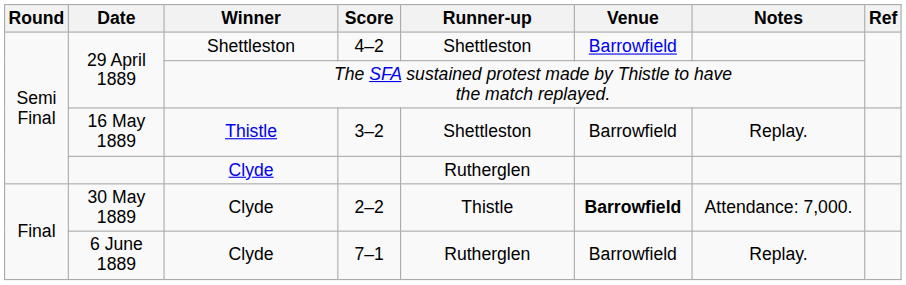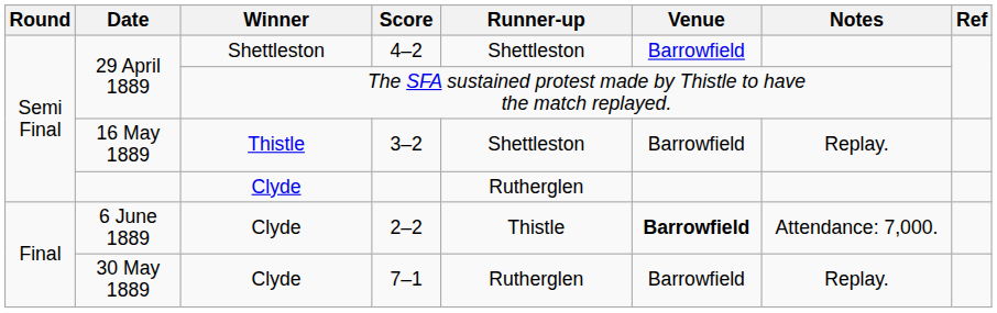 <table class="wikitable sortable" style="text-align: center;">
 <tr>
 <th width="50">Round</th>
 <th width="80">Date</th>
 <th width="150">Winner</th>
 <th width="50">Score</th>
 <th width="150">Runner-up</th>
 <th width="100">Venue</th>
 <th width="150">Notes</th>
 <th>Ref</th>
 </tr>
 <tr>
 <td rowspan = "4">Semi Final</td>
 <td rowspan = "2">29 April 1889</td>
 <td>Shettleston</td>
 <td>4–2</td>
 <td>Shettleston</td>
 <td><a href='#'>Barrowfield</a></td>
 <td></td>
 <td rowspan = "2"></td>
 </tr>
 <tr>
 <td colspan = "6"><em>The <a href='#'>SFA</a> sustained protest made by Thistle to have<br>the match replayed.</em></td>
 </tr>
 <tr>
 <td>16 May 1889</td>
 <td><a href='#'>Thistle</a></td>
 <td>3–2</td>
 <td>Shettleston</td>
 <td>Barrowfield</td>
 <td>Replay.</td>
 <td></td>
 </tr>
 <tr>
 <td></td>
 <td><a href='#'>Clyde</a></td>
 <td></td>
 <td>Rutherglen</td>
 <td></td>
 <td></td>
 <td></td>
 </tr>
 <tr>
 <td rowspan = "2">Final</td>
-<td>30 May 1889</td>
+<td>6 June 1889</td>
 <td>Clyde</td>
 <td>2–2</td>
 <td>Thistle</td>
 <td><strong>Barrowfield</strong></td>
 <td>Attendance: 7,000.</td>
 <td></td>
 </tr>
 <tr>
-<td>6 June 1889</td>
+<td>30 May 1889</td>
 <td>Clyde</td>
 <td>7–1</td>
 <td>Rutherglen</td>
 <td>Barrowfield</td>
 <td>Replay.</td>
 <td></td>
 </tr>
 </table>
